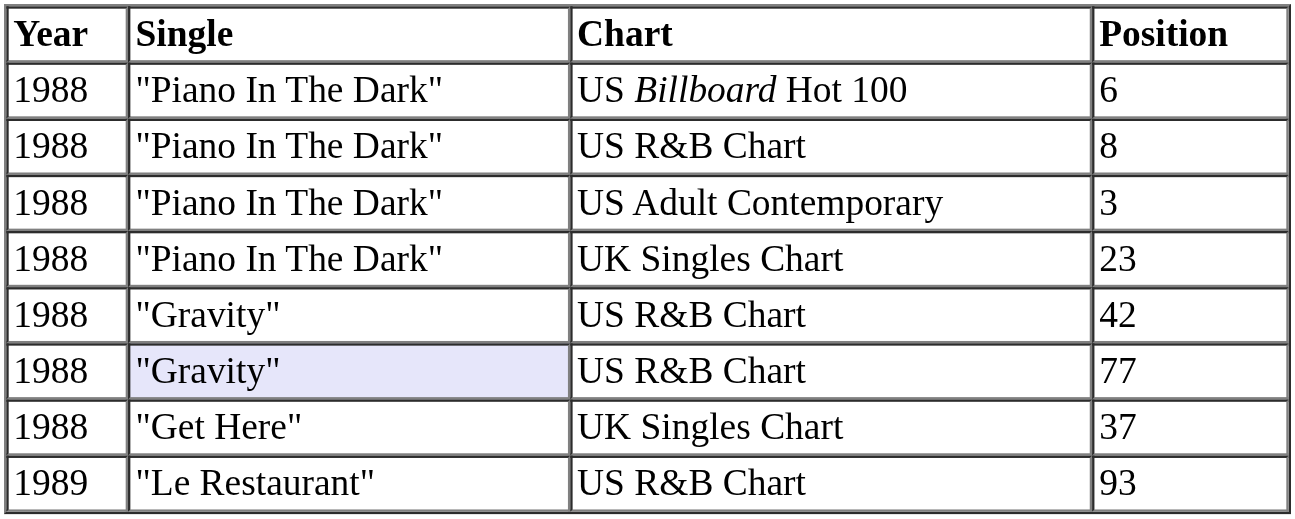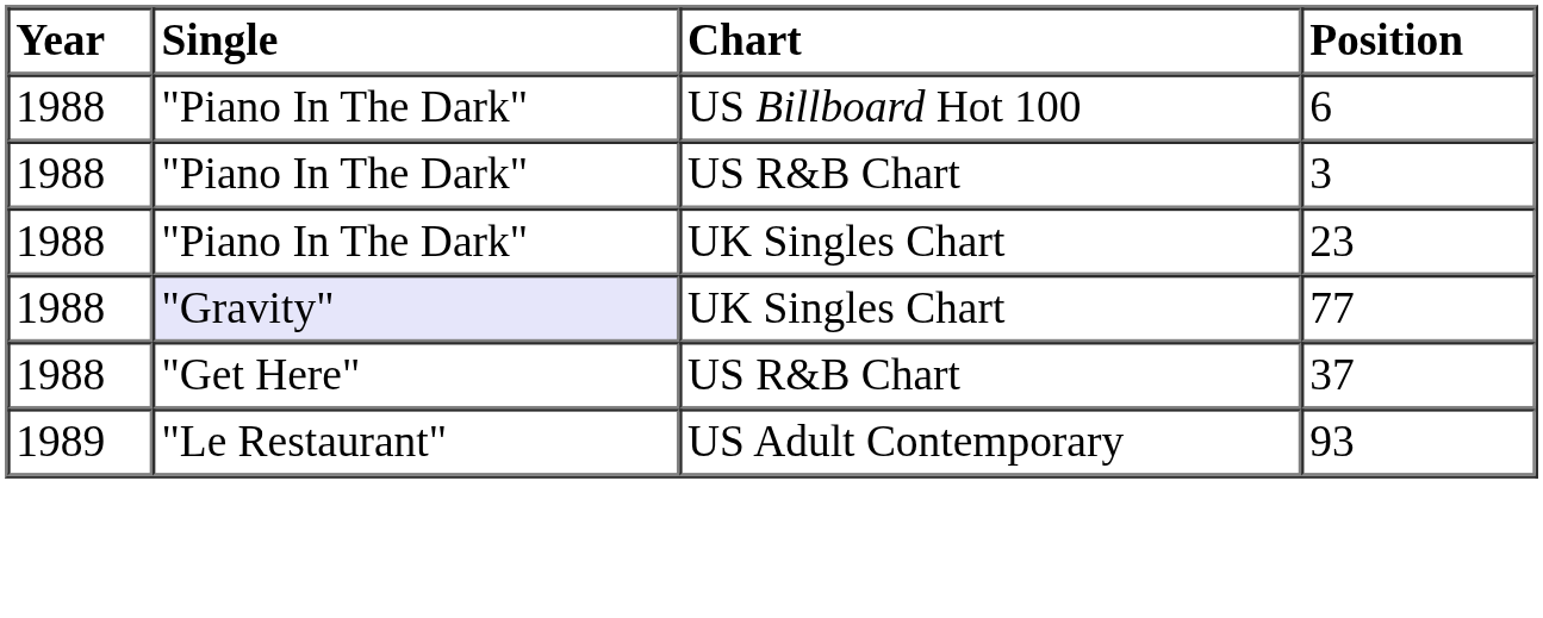 <table border=1 cellspacing=0 cellpadding=2 width="550">
 <tr>
 <th align="left" valign="top">Year</th>
 <th align="left" valign="top">Single</th>
 <th align="left" valign="top">Chart</th>
 <th align="left" valign="top">Position</th>
 </tr>
 <tr>
 <td align="left" valign="top">1988</td>
 <td align="left" valign="top">"Piano In The Dark"</td>
 <td align="left" valign="top">US <em>Billboard</em> Hot 100</td>
 <td align="left" valign="top">6</td>
 </tr>
 <tr>
 <td align="left" valign="top">1988</td>
 <td align="left" valign="top">"Piano In The Dark"</td>
 <td align="left" valign="top">US R&B Chart</td>
-<td align="left" valign="top">8</td>
-</tr>
-<tr>
-<td align="left" valign="top">1988</td>
-<td align="left" valign="top">"Piano In The Dark"</td>
-<td align="left" valign="top">US Adult Contemporary</td>
 <td align="left" valign="top">3</td>
 </tr>
 <tr>
 <td align="left" valign="top">1988</td>
 <td align="left" valign="top">"Piano In The Dark"</td>
 <td align="left" valign="top">UK Singles Chart</td>
 <td align="left" valign="top">23</td>
 </tr>
 <tr>
 <td align="left" valign="top">1988</td>
-<td align="left" valign="top">"Gravity"</td>
-<td align="left" valign="top">US R&B Chart</td>
-<td align="left" valign="top">42</td>
-</tr>
-<tr>
-<td align="left" valign="top">1988</td>
 <td align="left" valign="top" style="background: lavender;">"Gravity"</td>
-<td align="left" valign="top">US R&B Chart</td>
+<td align="left" valign="top">UK Singles Chart</td>
 <td align="left" valign="top">77</td>
 </tr>
 <tr>
 <td align="left" valign="top">1988</td>
 <td align="left" valign="top">"Get Here"</td>
-<td align="left" valign="top">UK Singles Chart</td>
+<td align="left" valign="top">US R&B Chart</td>
 <td align="left" valign="top">37</td>
 </tr>
 <tr>
 <td align="left" valign="top">1989</td>
 <td align="left" valign="top">"Le Restaurant"</td>
-<td align="left" valign="top">US R&B Chart</td>
+<td align="left" valign="top">US Adult Contemporary</td>
 <td align="left" valign="top">93</td>
 </tr>
 <tr>
 </tr>
 </table>
